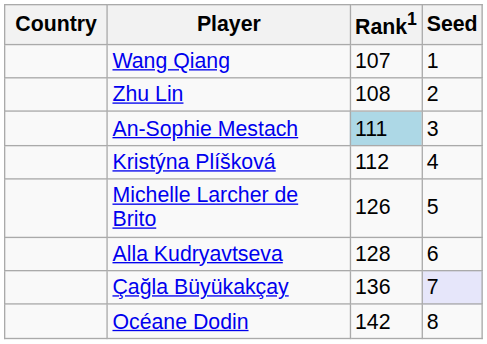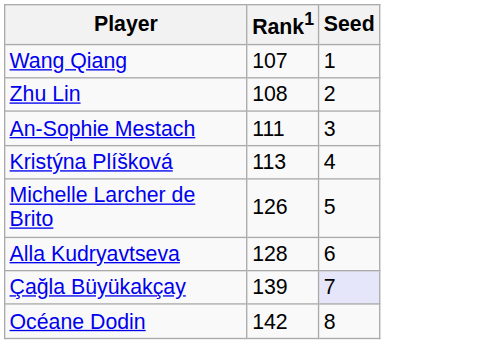 <table class="sortable wikitable">
 <tr>
-<th width="70">Country</th>
 <th width="175">Player</th>
 <th>Rank<sup>1</sup></th>
 <th>Seed</th>
 </tr>
 <tr>
-<td></td>
 <td><a href='#'>Wang Qiang</a></td>
 <td>107</td>
 <td>1</td>
 </tr>
 <tr>
-<td></td>
 <td><a href='#'>Zhu Lin</a></td>
 <td>108</td>
 <td>2</td>
 </tr>
 <tr>
-<td></td>
 <td><a href='#'>An-Sophie Mestach</a></td>
-<td style="background: lightblue;">111</td>
+<td>111</td>
 <td>3</td>
 </tr>
 <tr>
-<td></td>
 <td><a href='#'>Kristýna Plíšková</a></td>
-<td>112</td>
+<td>113</td>
 <td>4</td>
 </tr>
 <tr>
-<td></td>
 <td><a href='#'>Michelle Larcher de Brito</a></td>
 <td>126</td>
 <td>5</td>
 </tr>
 <tr>
-<td></td>
 <td><a href='#'>Alla Kudryavtseva</a></td>
 <td>128</td>
 <td>6</td>
 </tr>
 <tr>
-<td></td>
 <td><a href='#'>Çağla Büyükakçay</a></td>
-<td>136</td>
+<td>139</td>
 <td style="background: lavender;">7</td>
 </tr>
 <tr>
-<td></td>
 <td><a href='#'>Océane Dodin</a></td>
 <td>142</td>
 <td>8</td>
 </tr>
 </table>
